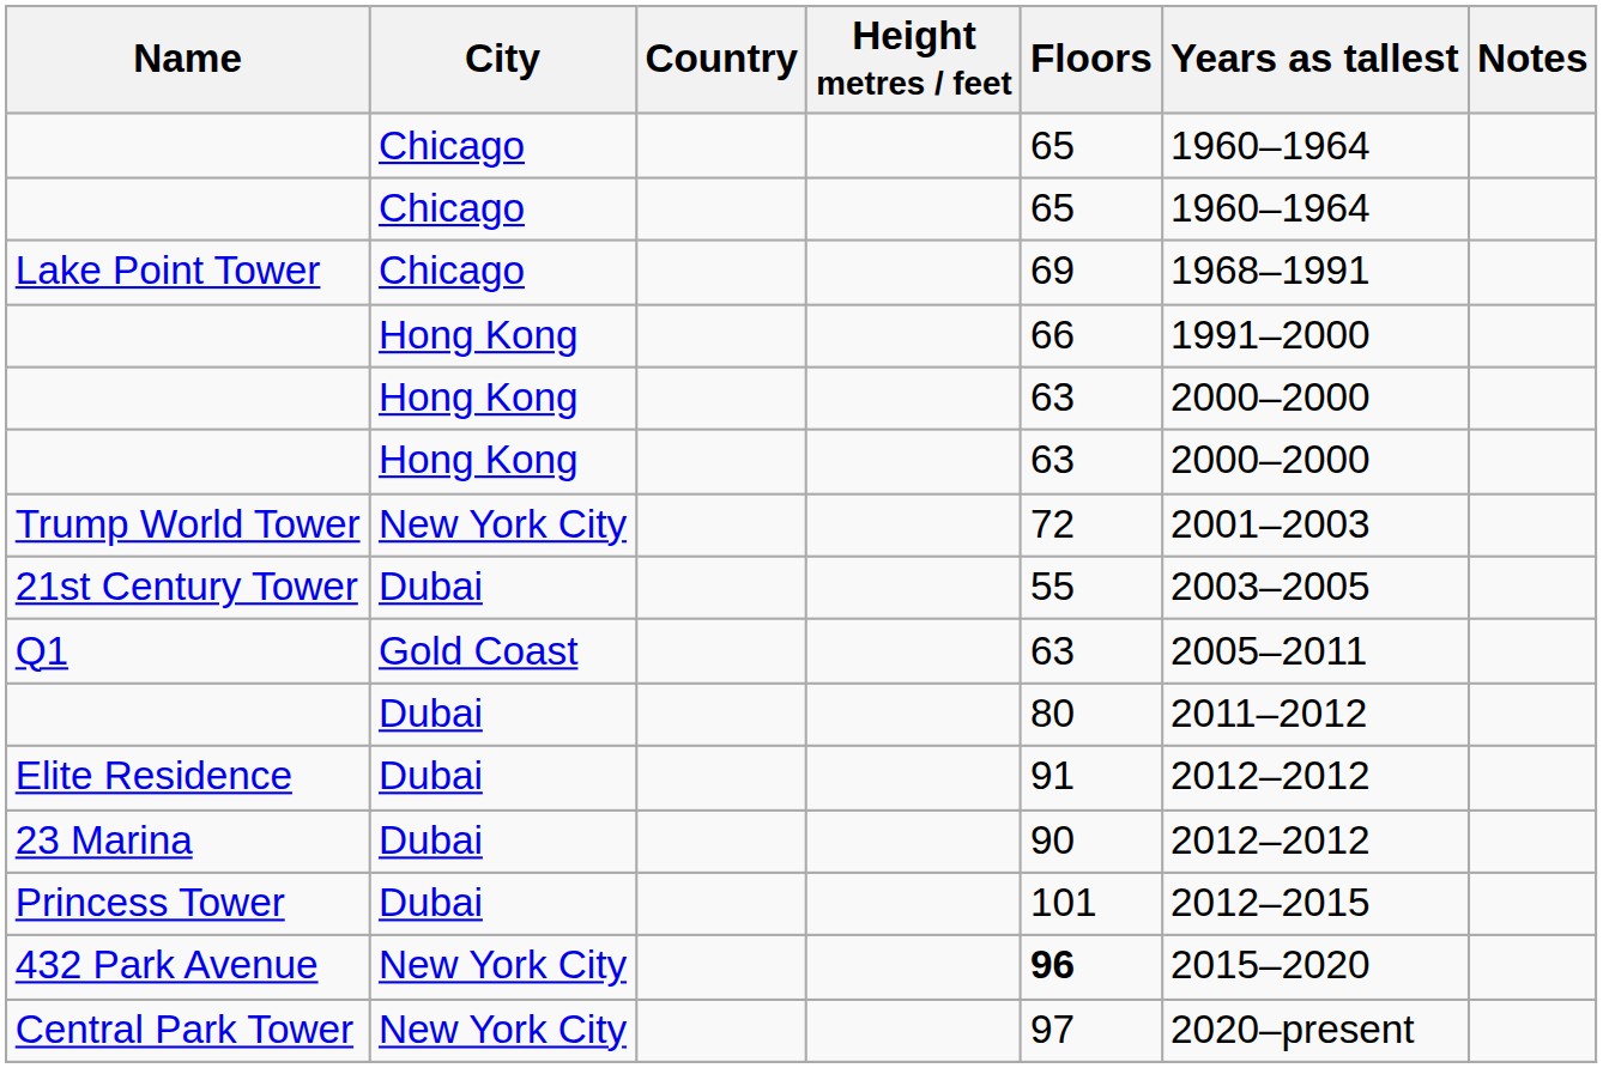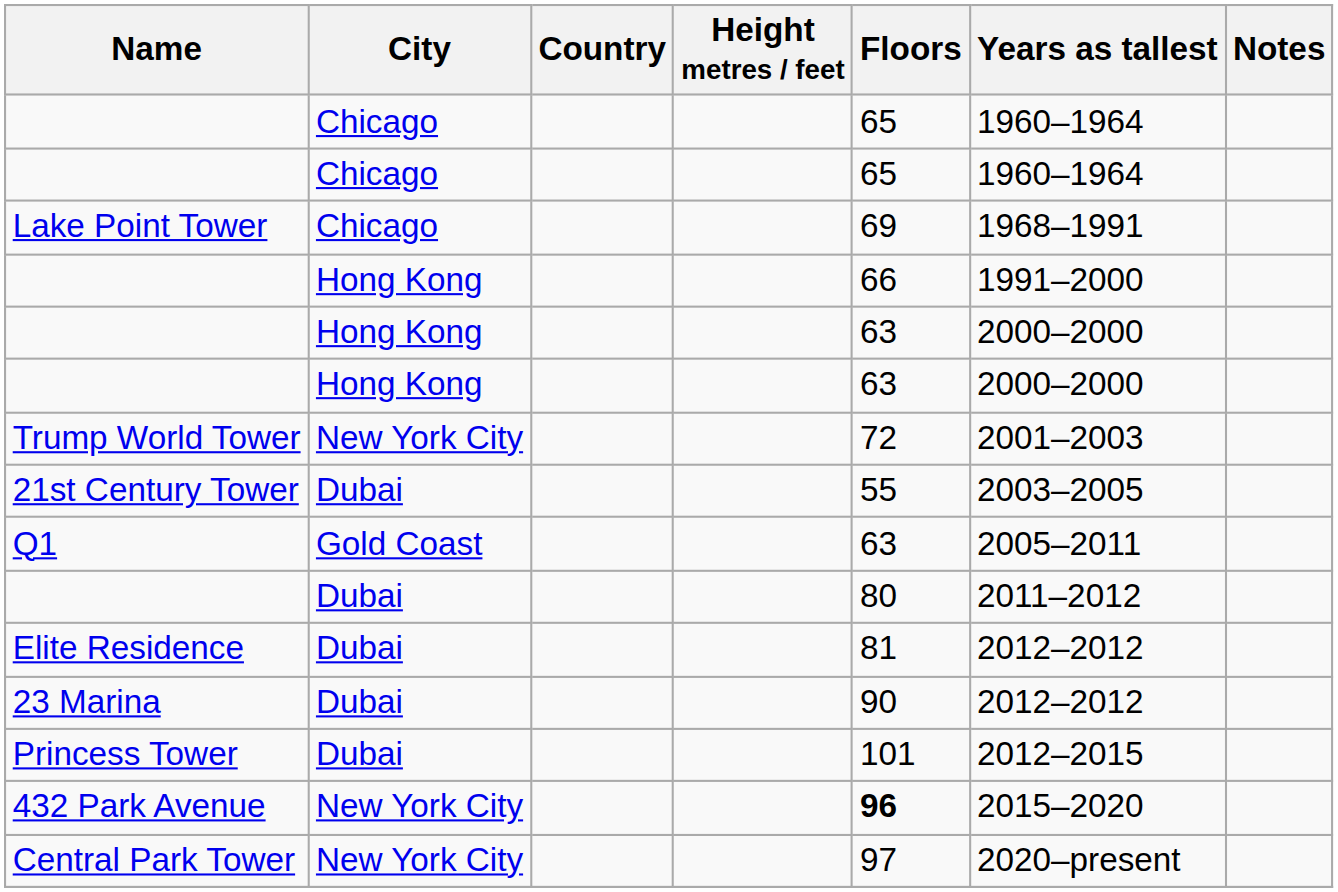 <table class="wikitable sortable">
 <tr>
 <th>Name</th>
 <th>City</th>
 <th>Country</th>
 <th width="75">Height<br><small>metres / feet</small></th>
 <th>Floors</th>
 <th>Years as tallest</th>
 <th class="unsortable">Notes</th>
 </tr>
 <tr>
 <td></td>
 <td><a href='#'>Chicago</a></td>
 <td></td>
 <td></td>
 <td>65</td>
 <td>1960–1964</td>
 <td></td>
 </tr>
 <tr>
 <td></td>
 <td><a href='#'>Chicago</a></td>
 <td></td>
 <td></td>
 <td>65</td>
 <td>1960–1964</td>
 <td></td>
 </tr>
 <tr>
 <td><a href='#'>Lake Point Tower</a></td>
 <td><a href='#'>Chicago</a></td>
 <td></td>
 <td></td>
 <td>69</td>
 <td>1968–1991</td>
 <td></td>
 </tr>
 <tr>
 <td></td>
 <td><a href='#'>Hong Kong</a></td>
 <td></td>
 <td></td>
 <td>66</td>
 <td>1991–2000</td>
 <td></td>
 </tr>
 <tr>
 <td></td>
 <td><a href='#'>Hong Kong</a></td>
 <td></td>
 <td></td>
 <td>63</td>
 <td>2000–2000</td>
 <td></td>
 </tr>
 <tr>
 <td></td>
 <td><a href='#'>Hong Kong</a></td>
 <td></td>
 <td></td>
 <td>63</td>
 <td>2000–2000</td>
 <td></td>
 </tr>
 <tr>
 <td><a href='#'>Trump World Tower</a></td>
 <td><a href='#'>New York City</a></td>
 <td></td>
 <td></td>
 <td>72</td>
 <td>2001–2003</td>
 <td></td>
 </tr>
 <tr>
 <td><a href='#'>21st Century Tower</a></td>
 <td><a href='#'>Dubai</a></td>
 <td></td>
 <td></td>
 <td>55</td>
 <td>2003–2005</td>
 <td></td>
 </tr>
 <tr>
 <td><a href='#'>Q1</a></td>
 <td><a href='#'>Gold Coast</a></td>
 <td></td>
 <td></td>
 <td>63</td>
 <td>2005–2011</td>
 <td></td>
 </tr>
 <tr>
 <td></td>
 <td><a href='#'>Dubai</a></td>
 <td></td>
 <td></td>
 <td>80</td>
 <td>2011–2012</td>
 <td></td>
 </tr>
 <tr>
 <td><a href='#'>Elite Residence</a></td>
 <td><a href='#'>Dubai</a></td>
 <td></td>
 <td></td>
-<td>91</td>
+<td>81</td>
 <td>2012–2012</td>
 <td></td>
 </tr>
 <tr>
 <td><a href='#'>23 Marina</a></td>
 <td><a href='#'>Dubai</a></td>
 <td></td>
 <td></td>
 <td>90</td>
 <td>2012–2012</td>
 <td></td>
 </tr>
 <tr>
 <td><a href='#'>Princess Tower</a></td>
 <td><a href='#'>Dubai</a></td>
 <td></td>
 <td></td>
 <td>101</td>
 <td>2012–2015</td>
 <td></td>
 </tr>
 <tr>
 <td><a href='#'>432 Park Avenue</a></td>
 <td><a href='#'>New York City</a></td>
 <td></td>
 <td></td>
 <td><strong>96</strong></td>
 <td>2015–2020</td>
 <td></td>
 </tr>
 <tr>
 <td><a href='#'>Central Park Tower</a></td>
 <td><a href='#'>New York City</a></td>
 <td></td>
 <td></td>
 <td>97</td>
 <td>2020–present</td>
 <td></td>
 </tr>
 <tr>
 </tr>
 </table>
